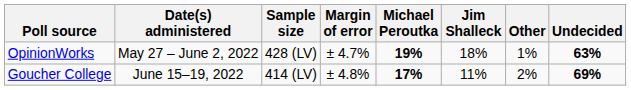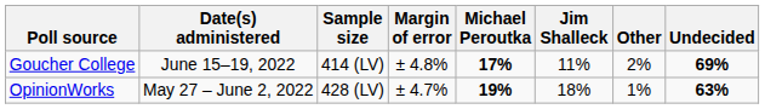 <table class="wikitable" style="font-size:90%;text-align:center;">
 <tr valign=bottom>
 <th>Poll source</th>
 <th>Date(s)<br>administered</th>
 <th>Sample<br>size</th>
 <th>Margin<br>of error</th>
 <th style="width:60px;">Michael<br>Peroutka</th>
 <th style="width:60px;">Jim<br>Shalleck</th>
 <th>Other</th>
 <th>Undecided</th>
 </tr>
 <tr>
+<td style="text-align:left;"><a href='#'>Goucher College</a></td>
+<td>June 15–19, 2022</td>
+<td>414 (LV)</td>
+<td>± 4.8%</td>
+<td><strong>17%</strong></td>
+<td>11%</td>
+<td>2%</td>
+<td><strong>69%</strong></td>
+</tr>
+<tr>
 <td style="text-align:left;"><a href='#'>OpinionWorks</a></td>
 <td>May 27 – June 2, 2022</td>
 <td>428 (LV)</td>
 <td>± 4.7%</td>
 <td><strong>19%</strong></td>
 <td>18%</td>
 <td>1%</td>
 <td><strong>63%</strong></td>
 </tr>
-<tr>
-<td style="text-align:left;"><a href='#'>Goucher College</a></td>
-<td>June 15–19, 2022</td>
-<td>414 (LV)</td>
-<td>± 4.8%</td>
-<td><strong>17%</strong></td>
-<td>11%</td>
-<td>2%</td>
-<td><strong>69%</strong></td>
-</tr>
 </table>
